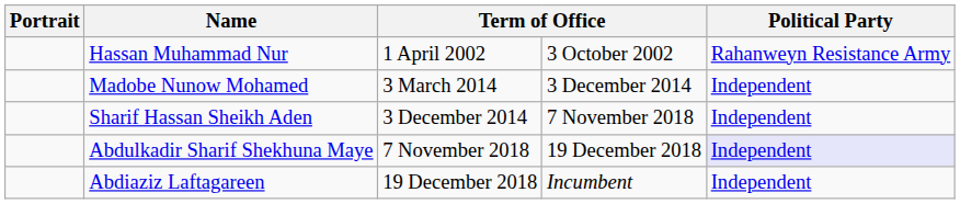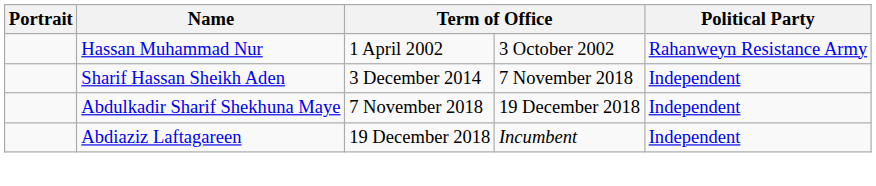 <table class="wikitable">
 <tr>
 <th>Portrait</th>
 <th>Name</th>
 <th colspan="2">Term of Office</th>
 <th>Political Party</th>
 </tr>
 <tr>
 <td></td>
 <td><a href='#'>Hassan Muhammad Nur</a></td>
 <td>1 April 2002</td>
 <td>3 October 2002</td>
 <td><a href='#'>Rahanweyn Resistance Army</a></td>
 </tr>
 <tr>
 <td></td>
-<td><a href='#'>Madobe Nunow Mohamed</a></td>
-<td>3 March 2014</td>
-<td>3 December 2014</td>
-<td><a href='#'>Independent</a></td>
-</tr>
-<tr>
-<td></td>
 <td><a href='#'>Sharif Hassan Sheikh Aden</a></td>
 <td>3 December 2014</td>
 <td>7 November 2018</td>
 <td><a href='#'>Independent</a></td>
 </tr>
 <tr>
 <td></td>
 <td><a href='#'>Abdulkadir Sharif Shekhuna Maye</a><br></td>
 <td>7 November 2018</td>
 <td>19 December 2018</td>
-<td style="background: lavender;"><a href='#'>Independent</a></td>
+<td><a href='#'>Independent</a></td>
 </tr>
 <tr>
 <td></td>
 <td><a href='#'>Abdiaziz Laftagareen</a></td>
 <td>19 December 2018</td>
 <td><em>Incumbent</em></td>
 <td><a href='#'>Independent</a></td>
 </tr>
 </table>
